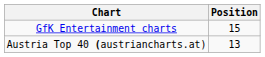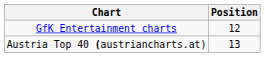 <table class="wikitable plainrowheaders sortable" style="text-align:center">
 <tr>
 <th>Chart</th>
 <th>Position</th>
 </tr>
 <tr>
 <td><a href='#'>GfK Entertainment charts</a></td>
-<td>15</td>
+<td>12</td>
 </tr>
 <tr>
 <td>Austria Top 40 <strong>(</strong>austriancharts.at)</td>
 <td>13</td>
 </tr>
 </table>
